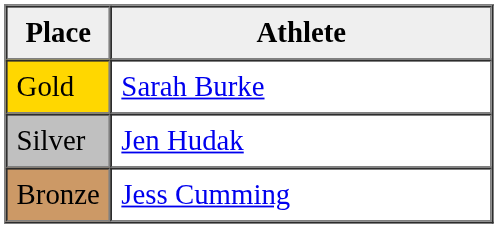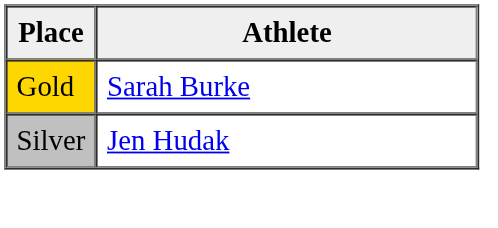 <table border=1 cellpadding=5 cellspacing=0>
 <tr>
 <th style="background:#efefef;" width="20">Place</th>
 <th style="background:#efefef;" width="200">Athlete</th>
 </tr>
 <tr align=left>
 <td style="background:gold;">Gold</td>
 <td><a href='#'>Sarah Burke</a></td>
 </tr>
 <tr align=left>
 <td style="background:silver;">Silver</td>
 <td><a href='#'>Jen Hudak</a></td>
 </tr>
-<tr align=left>
-<td style="background:#CC9966;">Bronze</td>
-<td><a href='#'>Jess Cumming</a></td>
-</tr>
 </table>
